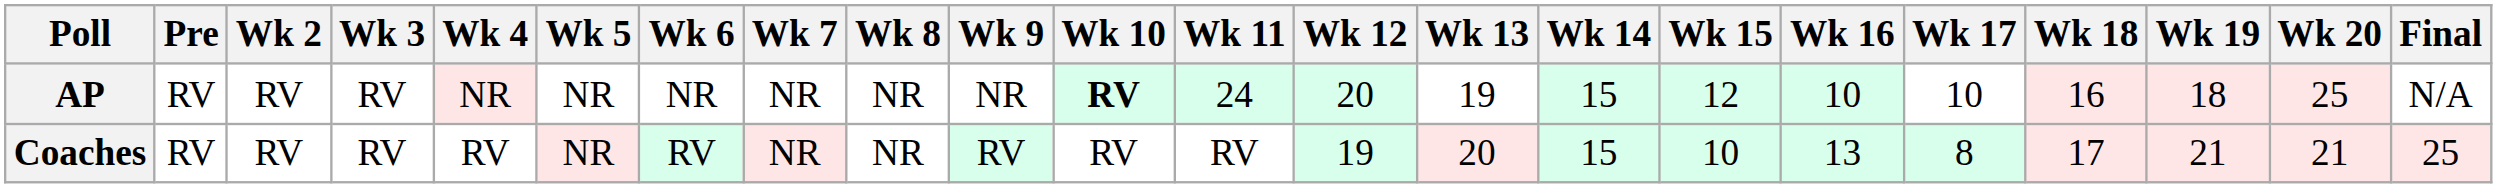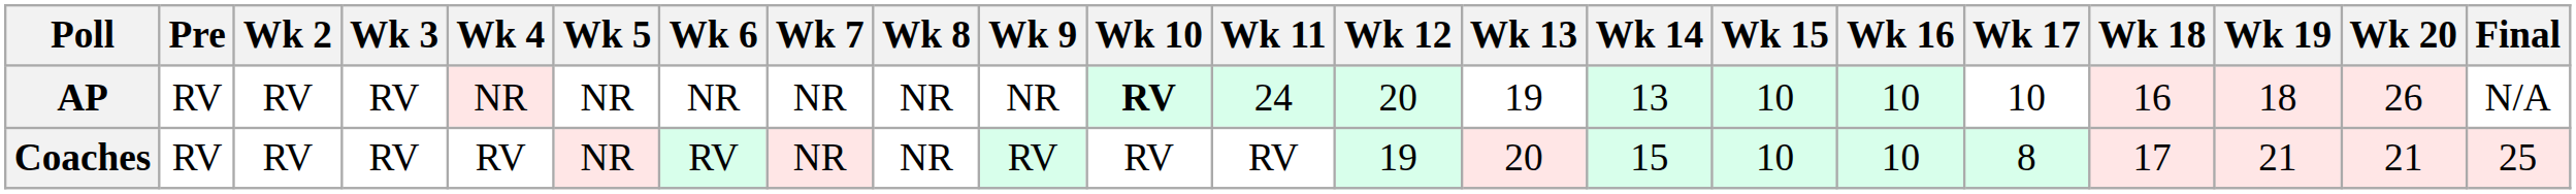 <table class="wikitable" style="white-space:nowrap;text-align:center;">
 <tr>
 <th>Poll</th>
 <th>Pre</th>
 <th>Wk 2</th>
 <th>Wk 3</th>
 <th>Wk 4</th>
 <th>Wk 5</th>
 <th>Wk 6</th>
 <th>Wk 7</th>
 <th>Wk 8</th>
 <th>Wk 9</th>
 <th>Wk 10</th>
 <th>Wk 11</th>
 <th>Wk 12</th>
 <th>Wk 13</th>
 <th>Wk 14</th>
 <th>Wk 15</th>
 <th>Wk 16</th>
 <th>Wk 17</th>
 <th>Wk 18</th>
 <th>Wk 19</th>
 <th>Wk 20</th>
 <th>Final</th>
 </tr>
 <tr>
 <th>AP</th>
 <td style="background:#FFF;">RV</td>
 <td style="background:#FFF;">RV</td>
 <td style="background:#FFF;">RV</td>
 <td style="background:#ffe6e6;">NR</td>
 <td style="background:#FFF;">NR</td>
 <td style="background:#FFF;">NR</td>
 <td style="background:#FFF;">NR</td>
 <td style="background:#FFF;">NR</td>
 <td style="background:#FFF;">NR</td>
 <td style="background:#d8ffeb;"><strong>RV</strong></td>
 <td style="background:#d8ffeb;">24</td>
 <td style="background:#d8ffeb;">20</td>
 <td style="background:#FFF;">19</td>
-<td style="background:#d8ffeb;">15</td>
-<td style="background:#d8ffeb;">12</td>
+<td style="background:#d8ffeb;">13</td>
+<td style="background:#d8ffeb;">10</td>
 <td style="background:#d8ffeb;">10</td>
 <td style="background:#FFF;">10</td>
 <td style="background:#ffe6e6;">16</td>
 <td style="background:#ffe6e6;">18</td>
-<td style="background:#ffe6e6;">25</td>
+<td style="background:#ffe6e6;">26</td>
 <td style="background:#FFF;">N/A</td>
 </tr>
 <tr>
 <th>Coaches</th>
 <td style="background:#FFF;">RV</td>
 <td style="background:#FFF;">RV</td>
 <td style="background:#FFF;">RV</td>
 <td style="background:#FFF;">RV</td>
 <td style="background:#ffe6e6;">NR</td>
 <td style="background:#d8ffeb;">RV</td>
 <td style="background:#ffe6e6;">NR</td>
 <td style="background:#FFF;">NR</td>
 <td style="background:#d8ffeb;">RV</td>
 <td style="background:#FFF;">RV</td>
 <td style="background:#FFF;">RV</td>
 <td style="background:#d8ffeb;">19</td>
 <td style="background:#ffe6e6;">20</td>
 <td style="background:#d8ffeb;">15</td>
 <td style="background:#d8ffeb;">10</td>
-<td style="background:#d8ffeb;">13</td>
+<td style="background:#d8ffeb;">10</td>
 <td style="background:#d8ffeb;">8</td>
 <td style="background:#ffe6e6;">17</td>
 <td style="background:#ffe6e6;">21</td>
 <td style="background:#ffe6e6;">21</td>
 <td style="background:#ffe6e6;">25</td>
 </tr>
 </table>
